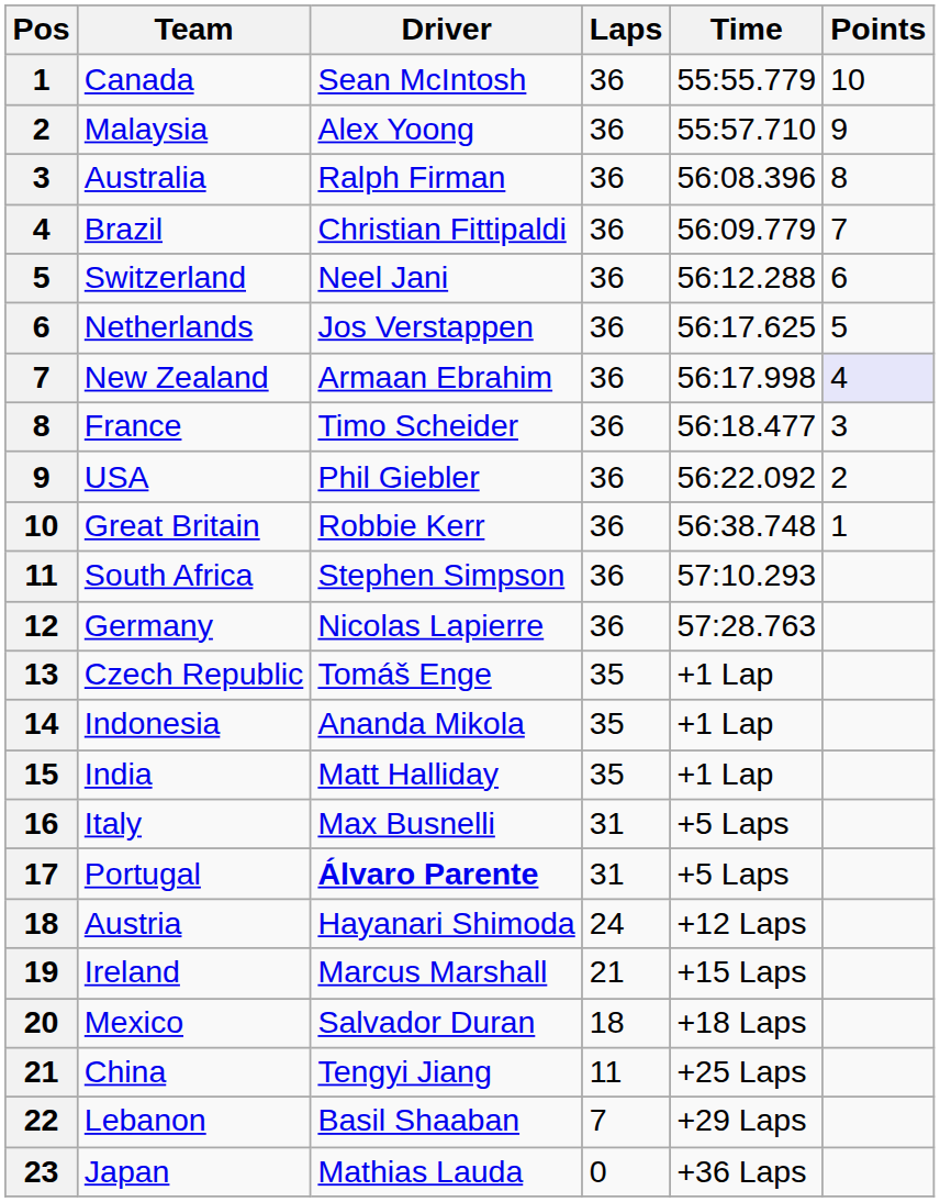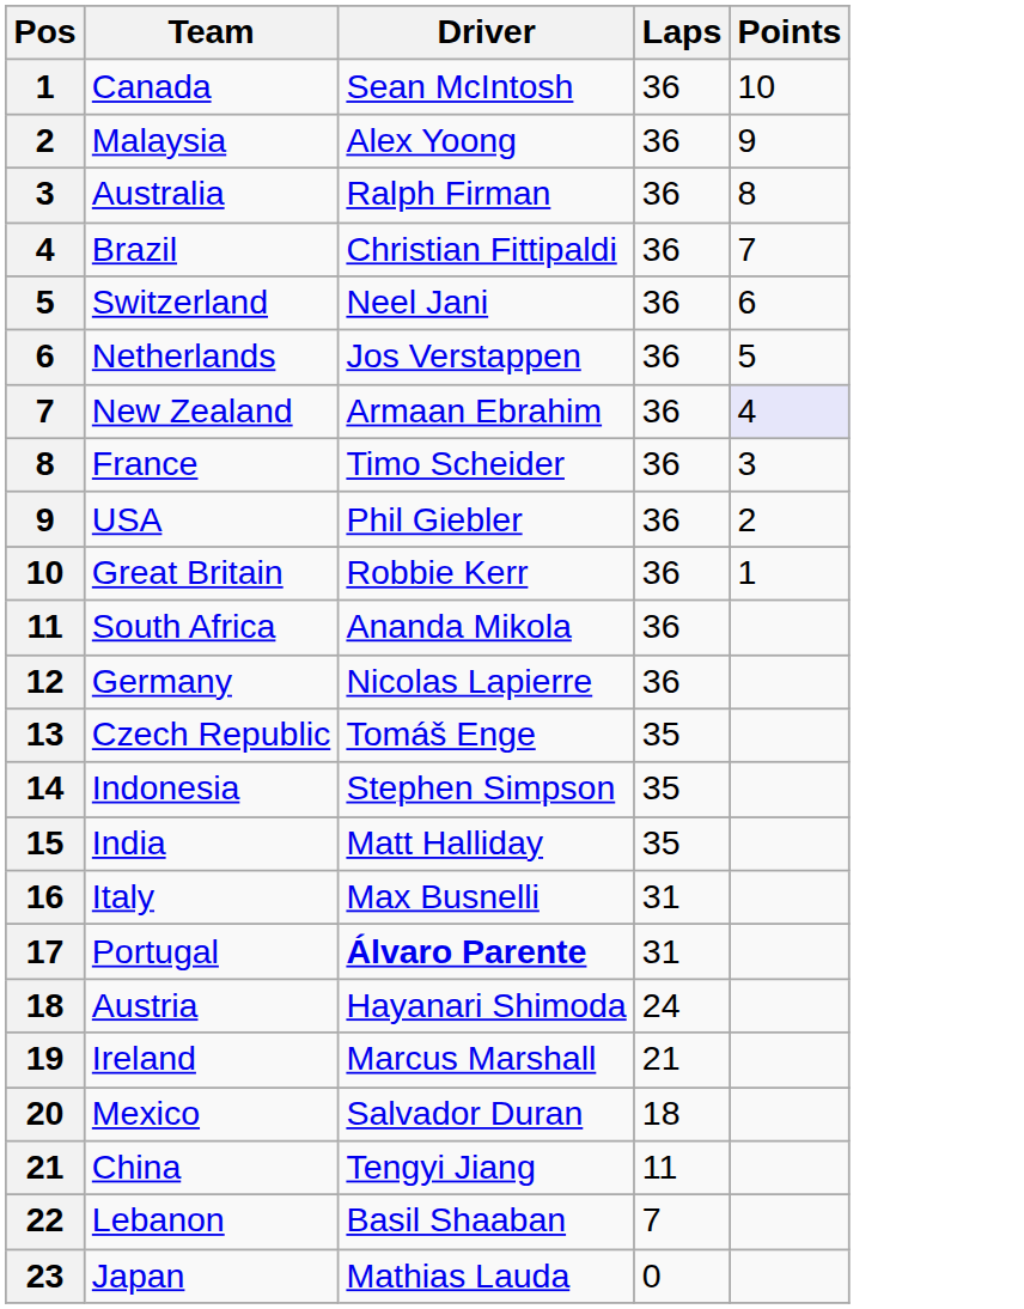 <table class="wikitable">
 <tr>
 <th>Pos</th>
 <th>Team</th>
 <th>Driver</th>
 <th>Laps</th>
-<th>Time</th>
 <th>Points</th>
 </tr>
 <tr>
 <th>1</th>
 <td> <a href='#'>Canada</a></td>
 <td><a href='#'>Sean McIntosh</a></td>
 <td>36</td>
-<td>55:55.779</td>
 <td>10</td>
 </tr>
 <tr>
 <th>2</th>
 <td> <a href='#'>Malaysia</a></td>
 <td><a href='#'>Alex Yoong</a></td>
 <td>36</td>
-<td>55:57.710</td>
 <td>9</td>
 </tr>
 <tr>
 <th>3</th>
 <td> <a href='#'>Australia</a></td>
 <td><a href='#'>Ralph Firman</a></td>
 <td>36</td>
-<td>56:08.396</td>
 <td>8</td>
 </tr>
 <tr>
 <th>4</th>
 <td> <a href='#'>Brazil</a></td>
 <td><a href='#'>Christian Fittipaldi</a></td>
 <td>36</td>
-<td>56:09.779</td>
 <td>7</td>
 </tr>
 <tr>
 <th>5</th>
 <td> <a href='#'>Switzerland</a></td>
 <td><a href='#'>Neel Jani</a></td>
 <td>36</td>
-<td>56:12.288</td>
 <td>6</td>
 </tr>
 <tr>
 <th>6</th>
 <td> <a href='#'>Netherlands</a></td>
 <td><a href='#'>Jos Verstappen</a></td>
 <td>36</td>
-<td>56:17.625</td>
 <td>5</td>
 </tr>
 <tr>
 <th>7</th>
 <td> <a href='#'>New Zealand</a></td>
 <td><a href='#'>Armaan Ebrahim</a></td>
 <td>36</td>
-<td>56:17.998</td>
 <td style="background: lavender;">4</td>
 </tr>
 <tr>
 <th>8</th>
 <td> <a href='#'>France</a></td>
 <td><a href='#'>Timo Scheider</a></td>
 <td>36</td>
-<td>56:18.477</td>
 <td>3</td>
 </tr>
 <tr>
 <th>9</th>
 <td> <a href='#'>USA</a></td>
 <td><a href='#'>Phil Giebler</a></td>
 <td>36</td>
-<td>56:22.092</td>
 <td>2</td>
 </tr>
 <tr>
 <th>10</th>
 <td> <a href='#'>Great Britain</a></td>
 <td><a href='#'>Robbie Kerr</a></td>
 <td>36</td>
-<td>56:38.748</td>
 <td>1</td>
 </tr>
 <tr>
 <th>11</th>
 <td> <a href='#'>South Africa</a></td>
-<td><a href='#'>Stephen Simpson</a></td>
+<td><a href='#'>Ananda Mikola</a></td>
 <td>36</td>
-<td>57:10.293</td>
 <td></td>
 </tr>
 <tr>
 <th>12</th>
 <td> <a href='#'>Germany</a></td>
 <td><a href='#'>Nicolas Lapierre</a></td>
 <td>36</td>
-<td>57:28.763</td>
 <td></td>
 </tr>
 <tr>
 <th>13</th>
 <td> <a href='#'>Czech Republic</a></td>
 <td><a href='#'>Tomáš Enge</a></td>
 <td>35</td>
-<td>+1 Lap</td>
 <td></td>
 </tr>
 <tr>
 <th>14</th>
 <td> <a href='#'>Indonesia</a></td>
-<td><a href='#'>Ananda Mikola</a></td>
+<td><a href='#'>Stephen Simpson</a></td>
 <td>35</td>
-<td>+1 Lap</td>
 <td></td>
 </tr>
 <tr>
 <th>15</th>
 <td> <a href='#'>India</a></td>
 <td><a href='#'>Matt Halliday</a></td>
 <td>35</td>
-<td>+1 Lap</td>
 <td></td>
 </tr>
 <tr>
 <th>16</th>
 <td> <a href='#'>Italy</a></td>
 <td><a href='#'>Max Busnelli</a></td>
 <td>31</td>
-<td>+5 Laps</td>
 <td></td>
 </tr>
 <tr>
 <th>17</th>
 <td> <a href='#'>Portugal</a></td>
 <td><strong><a href='#'>Álvaro Parente</a></strong></td>
 <td>31</td>
-<td>+5 Laps</td>
 <td></td>
 </tr>
 <tr>
 <th>18</th>
 <td> <a href='#'>Austria</a></td>
 <td><a href='#'>Hayanari Shimoda</a></td>
 <td>24</td>
-<td>+12 Laps</td>
 <td></td>
 </tr>
 <tr>
 <th>19</th>
 <td> <a href='#'>Ireland</a></td>
 <td><a href='#'>Marcus Marshall</a></td>
 <td>21</td>
-<td>+15 Laps</td>
 <td></td>
 </tr>
 <tr>
 <th>20</th>
 <td> <a href='#'>Mexico</a></td>
 <td><a href='#'>Salvador Duran</a></td>
 <td>18</td>
-<td>+18 Laps</td>
 <td></td>
 </tr>
 <tr>
 <th>21</th>
 <td> <a href='#'>China</a></td>
 <td><a href='#'>Tengyi Jiang</a></td>
 <td>11</td>
-<td>+25 Laps</td>
 <td></td>
 </tr>
 <tr>
 <th>22</th>
 <td> <a href='#'>Lebanon</a></td>
 <td><a href='#'>Basil Shaaban</a></td>
 <td>7</td>
-<td>+29 Laps</td>
 <td></td>
 </tr>
 <tr>
 <th>23</th>
 <td> <a href='#'>Japan</a></td>
 <td><a href='#'>Mathias Lauda</a></td>
 <td>0</td>
-<td>+36 Laps</td>
 <td></td>
 </tr>
 </table>
